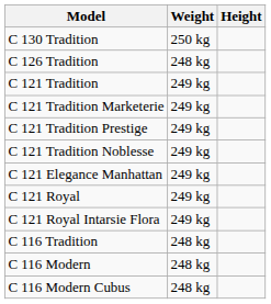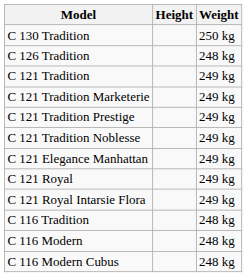 <table class="wikitable">
 <tr>
 <th>Model</th>
+<th>Height</th>
 <th>Weight</th>
-<th>Height</th>
 </tr>
 <tr>
 <td>C 130 Tradition</td>
+<td></td>
 <td>250 kg</td>
-<td></td>
 </tr>
 <tr>
 <td>C 126 Tradition</td>
+<td></td>
 <td>248 kg</td>
-<td></td>
 </tr>
 <tr>
 <td>C 121 Tradition</td>
+<td></td>
 <td>249 kg</td>
-<td></td>
 </tr>
 <tr>
 <td>C 121 Tradition Marketerie</td>
+<td></td>
 <td>249 kg</td>
-<td></td>
 </tr>
 <tr>
 <td>C 121 Tradition Prestige</td>
+<td></td>
 <td>249 kg</td>
-<td></td>
 </tr>
 <tr>
 <td>C 121 Tradition Noblesse</td>
+<td></td>
 <td>249 kg</td>
-<td></td>
 </tr>
 <tr>
 <td>C 121 Elegance Manhattan</td>
+<td></td>
 <td>249 kg</td>
-<td></td>
 </tr>
 <tr>
 <td>C 121 Royal</td>
+<td></td>
 <td>249 kg</td>
-<td></td>
 </tr>
 <tr>
 <td>C 121 Royal Intarsie Flora</td>
+<td></td>
 <td>249 kg</td>
-<td></td>
 </tr>
 <tr>
 <td>C 116 Tradition</td>
+<td></td>
 <td>248 kg</td>
-<td></td>
 </tr>
 <tr>
 <td>C 116 Modern</td>
+<td></td>
 <td>248 kg</td>
-<td></td>
 </tr>
 <tr>
 <td>C 116 Modern Cubus</td>
+<td></td>
 <td>248 kg</td>
-<td></td>
 </tr>
 </table>
